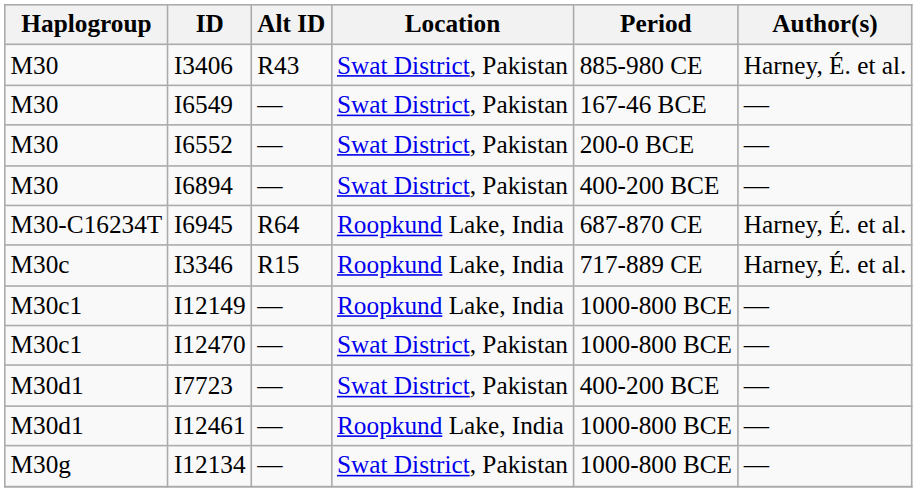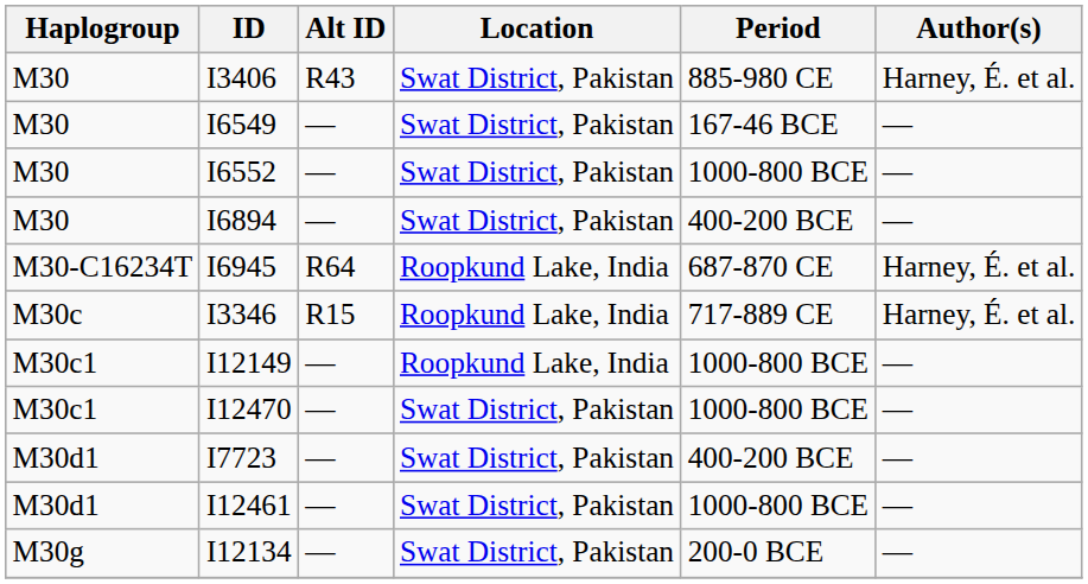 <table class="wikitable sortable">
 <tr>
 <th>Haplogroup</th>
 <th>ID</th>
 <th>Alt ID</th>
 <th>Location</th>
 <th>Period</th>
 <th>Author(s)</th>
 </tr>
 <tr>
 <td>M30</td>
 <td>I3406</td>
 <td>R43</td>
 <td><a href='#'>Swat District</a>, Pakistan</td>
 <td>885-980 CE</td>
 <td>Harney, É. et al.</td>
 </tr>
 <tr>
 <td>M30</td>
 <td>I6549</td>
 <td>—</td>
 <td><a href='#'>Swat District</a>, Pakistan</td>
 <td>167-46 BCE</td>
 <td>—</td>
 </tr>
 <tr>
 <td>M30</td>
 <td>I6552</td>
 <td>—</td>
 <td><a href='#'>Swat District</a>, Pakistan</td>
-<td>200-0 BCE</td>
+<td>1000-800 BCE</td>
 <td>—</td>
 </tr>
 <tr>
 <td>M30</td>
 <td>I6894</td>
 <td>—</td>
 <td><a href='#'>Swat District</a>, Pakistan</td>
 <td>400-200 BCE</td>
 <td>—</td>
 </tr>
 <tr>
 <td>M30-C16234T</td>
 <td>I6945</td>
 <td>R64</td>
 <td><a href='#'>Roopkund</a> Lake, India</td>
 <td>687-870 CE</td>
 <td>Harney, É. et al.</td>
 </tr>
 <tr>
 <td>M30c</td>
 <td>I3346</td>
 <td>R15</td>
 <td><a href='#'>Roopkund</a> Lake, India</td>
 <td>717-889 CE</td>
 <td>Harney, É. et al.</td>
 </tr>
 <tr>
 <td>M30c1</td>
 <td>I12149</td>
 <td>—</td>
 <td><a href='#'>Roopkund</a> Lake, India</td>
 <td>1000-800 BCE</td>
 <td>—</td>
 </tr>
 <tr>
 <td>M30c1</td>
 <td>I12470</td>
 <td>—</td>
 <td><a href='#'>Swat District</a>, Pakistan</td>
 <td>1000-800 BCE</td>
 <td>—</td>
 </tr>
 <tr>
 <td>M30d1</td>
 <td>I7723</td>
 <td>—</td>
 <td><a href='#'>Swat District</a>, Pakistan</td>
 <td>400-200 BCE</td>
 <td>—</td>
 </tr>
 <tr>
 <td>M30d1</td>
 <td>I12461</td>
 <td>—</td>
-<td><a href='#'>Roopkund</a> Lake, India</td>
+<td><a href='#'>Swat District</a>, Pakistan</td>
 <td>1000-800 BCE</td>
 <td>—</td>
 </tr>
 <tr>
 <td>M30g</td>
 <td>I12134</td>
 <td>—</td>
 <td><a href='#'>Swat District</a>, Pakistan</td>
-<td>1000-800 BCE</td>
+<td>200-0 BCE</td>
 <td>—</td>
 </tr>
 <tr>
 </tr>
 </table>
